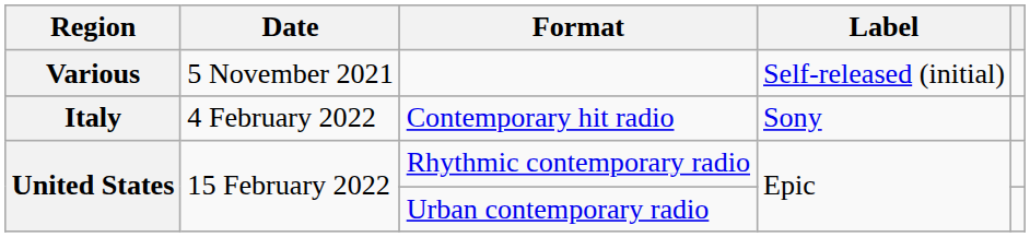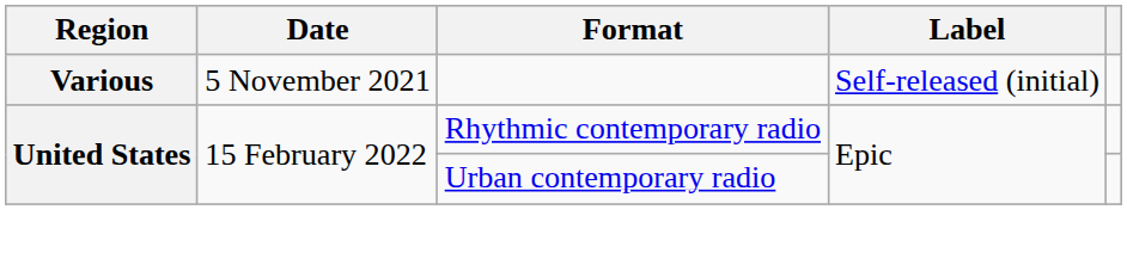 <table class="wikitable plainrowheaders">
 <tr>
 <th scope="col">Region</th>
 <th scope="col">Date</th>
 <th scope="col">Format</th>
 <th scope="col">Label</th>
 <th scope="col"></th>
 </tr>
 <tr>
 <th scope="row">Various</th>
 <td>5 November 2021</td>
 <td></td>
 <td><a href='#'>Self-released</a> (initial)<br></td>
 <td></td>
 </tr>
 <tr>
-<th scope="row">Italy</th>
-<td>4 February 2022</td>
-<td><a href='#'>Contemporary hit radio</a></td>
-<td><a href='#'>Sony</a></td>
-<td></td>
-</tr>
-<tr>
 <th scope="row" rowspan="2">United States</th>
 <td rowspan="2">15 February 2022</td>
 <td><a href='#'>Rhythmic contemporary radio</a></td>
 <td rowspan="2">Epic</td>
 <td></td>
 </tr>
 <tr>
 <td><a href='#'>Urban contemporary radio</a></td>
 <td></td>
 </tr>
 </table>
